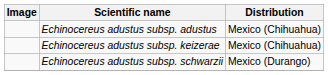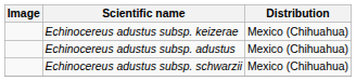 <table class="wikitable">
 <tr>
 <th>Image</th>
 <th>Scientific name</th>
 <th>Distribution</th>
 </tr>
 <tr>
 <td></td>
+<td><em>Echinocereus adustus subsp. keizerae</em>  </td>
+<td>Mexico (Chihuahua)</td>
+</tr>
+<tr>
+<td></td>
 <td><em>Echinocereus adustus subsp. adustus</em></td>
 <td>Mexico (Chihuahua)</td>
 </tr>
 <tr>
 <td></td>
-<td><em>Echinocereus adustus subsp. keizerae</em>  </td>
+<td><em>Echinocereus adustus subsp. schwarzii</em>  </td>
 <td>Mexico (Chihuahua)</td>
-</tr>
-<tr>
-<td></td>
-<td><em>Echinocereus adustus subsp. schwarzii</em>  </td>
-<td>Mexico (Durango)</td>
 </tr>
 <tr>
 </tr>
 </table>
